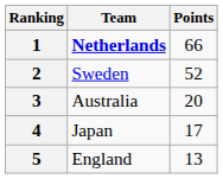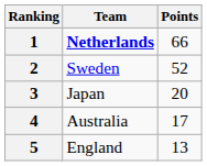 <table class="wikitable">
 <tr style="font-size:10pt;font-weight:bold">
 <th>Ranking</th>
 <th>Team</th>
 <th>Points</th>
 </tr>
 <tr>
 <th>1</th>
 <td> <strong><a href='#'>Netherlands</a></strong></td>
 <td align=center>66</td>
 </tr>
 <tr>
 <th>2</th>
 <td> <a href='#'>Sweden</a></td>
 <td align=center>52</td>
 </tr>
 <tr>
 <th>3</th>
-<td> Australia</td>
+<td> Japan</td>
 <td align=center>20</td>
 </tr>
 <tr>
 <th>4</th>
-<td> Japan</td>
+<td> Australia</td>
 <td align=center>17</td>
 </tr>
 <tr>
 <th>5</th>
 <td> England</td>
 <td align=center>13</td>
 </tr>
 </table>
